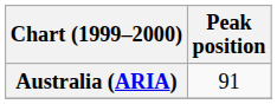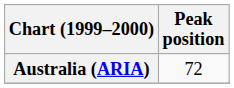 <table class="wikitable sortable plainrowheaders" style="text-align:center">
 <tr>
 <th>Chart (1999–2000)</th>
 <th>Peak<br>position</th>
 </tr>
 <tr>
 <th scope=row>Australia (<a href='#'>ARIA</a>)</th>
-<td>91</td>
+<td>72</td>
 </tr>
 <tr>
 </tr>
 <tr>
 </tr>
 <tr>
 </tr>
 <tr>
 </tr>
 </table>
